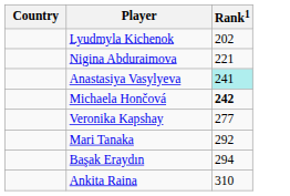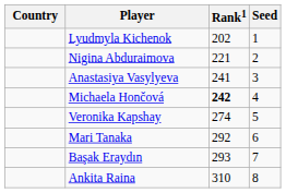 <table class="sortable wikitable">
 <tr>
 <th width="70">Country</th>
 <th width="175">Player</th>
 <th>Rank<sup>1</sup></th>
+<th>Seed</th>
 </tr>
 <tr>
 <td></td>
 <td><a href='#'>Lyudmyla Kichenok</a></td>
 <td>202</td>
+<td>1</td>
 </tr>
 <tr>
 <td></td>
 <td><a href='#'>Nigina Abduraimova</a></td>
 <td>221</td>
+<td>2</td>
 </tr>
 <tr>
 <td></td>
 <td><a href='#'>Anastasiya Vasylyeva</a></td>
-<td style="background: paleturquoise;">241</td>
+<td>241</td>
+<td>3</td>
 </tr>
 <tr>
 <td></td>
 <td><a href='#'>Michaela Hončová</a></td>
 <td><strong>242</strong></td>
+<td>4</td>
 </tr>
 <tr>
 <td></td>
 <td><a href='#'>Veronika Kapshay</a></td>
-<td>277</td>
+<td>274</td>
+<td>5</td>
 </tr>
 <tr>
 <td></td>
 <td><a href='#'>Mari Tanaka</a></td>
 <td>292</td>
+<td>6</td>
 </tr>
 <tr>
 <td></td>
 <td><a href='#'>Başak Eraydın</a></td>
-<td>294</td>
+<td>293</td>
+<td>7</td>
 </tr>
 <tr>
 <td></td>
 <td><a href='#'>Ankita Raina</a></td>
 <td>310</td>
+<td>8</td>
 </tr>
 </table>
